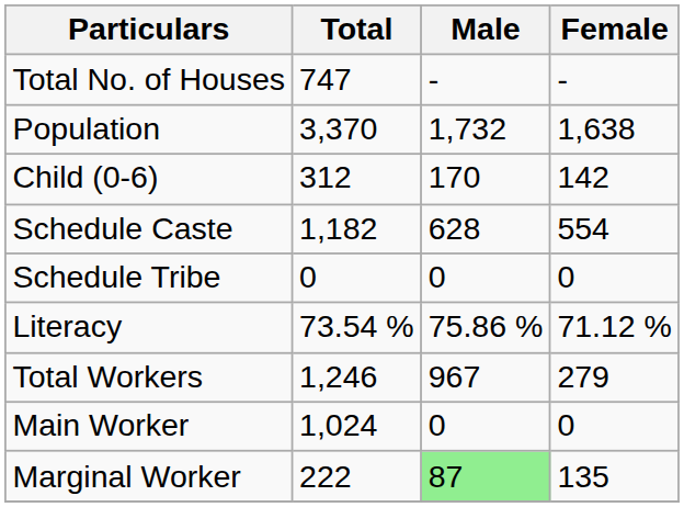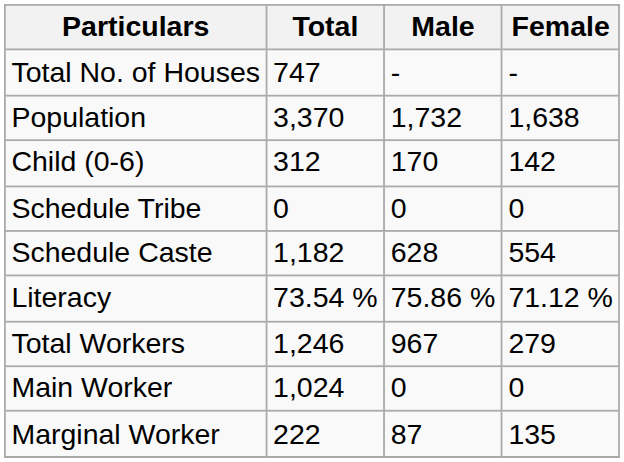 <table class="wikitable sortable">
 <tr>
 <th>Particulars</th>
 <th>Total</th>
 <th>Male</th>
 <th>Female</th>
 </tr>
 <tr>
 <td>Total No. of Houses</td>
 <td>747</td>
 <td>-</td>
 <td>-</td>
 </tr>
 <tr>
 <td>Population</td>
 <td>3,370</td>
 <td>1,732</td>
 <td>1,638</td>
 </tr>
 <tr>
 <td>Child (0-6)</td>
 <td>312</td>
 <td>170</td>
 <td>142</td>
 </tr>
 <tr>
+<td>Schedule Tribe</td>
+<td>0</td>
+<td>0</td>
+<td>0</td>
+</tr>
+<tr>
 <td>Schedule Caste</td>
 <td>1,182</td>
 <td>628</td>
 <td>554</td>
-</tr>
-<tr>
-<td>Schedule Tribe</td>
-<td>0</td>
-<td>0</td>
-<td>0</td>
 </tr>
 <tr>
 <td>Literacy</td>
 <td>73.54 %</td>
 <td>75.86 %</td>
 <td>71.12 %</td>
 </tr>
 <tr>
 <td>Total Workers</td>
 <td>1,246</td>
 <td>967</td>
 <td>279</td>
 </tr>
 <tr>
 <td>Main Worker</td>
 <td>1,024</td>
 <td>0</td>
 <td>0</td>
 </tr>
 <tr>
 <td>Marginal Worker</td>
 <td>222</td>
-<td style="background: lightgreen;">87</td>
+<td>87</td>
 <td>135</td>
 </tr>
 <tr>
 </tr>
 </table>
